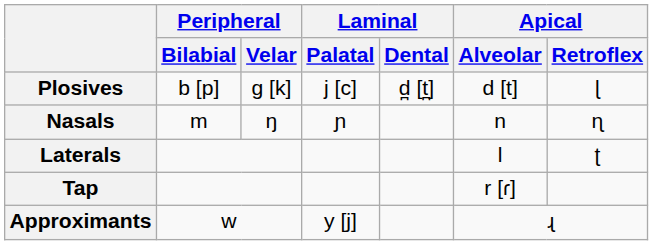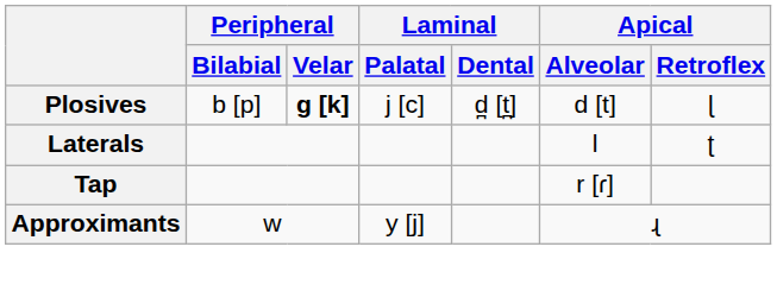 <table class="wikitable IPA">
 <tr>
 <th rowspan=2></th>
 <th colspan=2><a href='#'>Peripheral</a></th>
 <th colspan=2><a href='#'>Laminal</a></th>
 <th colspan=2><a href='#'>Apical</a></th>
 </tr>
 <tr>
 <th><a href='#'>Bilabial</a></th>
 <th><a href='#'>Velar</a></th>
 <th><a href='#'>Palatal</a></th>
 <th><a href='#'>Dental</a></th>
 <th><a href='#'>Alveolar</a></th>
 <th><a href='#'>Retroflex</a></th>
 </tr>
 <tr align=center>
 <th>Plosives</th>
 <td>b [p]</td>
-<td>g [k]</td>
+<td><strong>g [k]</strong></td>
 <td>j [c]</td>
 <td>d̪ [t̪]</td>
 <td>d [t]</td>
 <td>ɭ</td>
-</tr>
-<tr align=center>
-<th>Nasals</th>
-<td>m</td>
-<td>ŋ</td>
-<td>ɲ</td>
-<td></td>
-<td>n</td>
-<td>ɳ</td>
 </tr>
 <tr align=center>
 <th>Laterals</th>
 <td colspan=2></td>
 <td></td>
 <td></td>
 <td>l</td>
 <td>ʈ</td>
 </tr>
 <tr align=center>
 <th>Tap</th>
 <td colspan=2></td>
 <td></td>
 <td></td>
 <td>r [ɾ]</td>
 <td></td>
 </tr>
 <tr align=center>
 <th>Approximants</th>
 <td colspan=2>w</td>
 <td>y [j]</td>
 <td></td>
 <td colspan=2>ɻ</td>
 </tr>
 </table>
